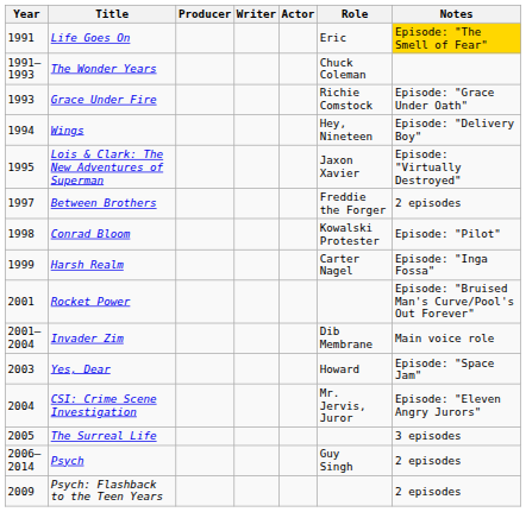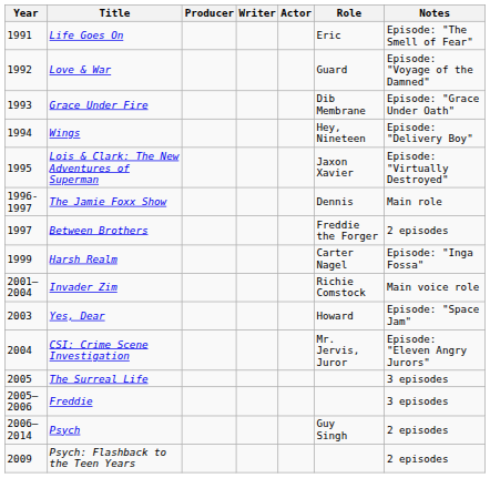 <table class="wikitable">
 <tr>
 <th>Year</th>
 <th>Title</th>
 <th>Producer</th>
 <th>Writer</th>
 <th>Actor</th>
 <th>Role</th>
 <th>Notes</th>
 </tr>
 <tr>
 <td>1991</td>
 <td><em><a href='#'>Life Goes On</a></em></td>
 <td></td>
 <td></td>
 <td></td>
 <td>Eric</td>
-<td style="background: gold;">Episode: "The Smell of Fear"</td>
+<td>Episode: "The Smell of Fear"</td>
 </tr>
 <tr>
-<td>1991–1993</td>
-<td><em><a href='#'>The Wonder Years</a></em></td>
+<td>1992</td>
+<td><em><a href='#'>Love & War</a></em></td>
 <td></td>
 <td></td>
 <td></td>
-<td>Chuck Coleman</td>
-<td></td>
+<td>Guard</td>
+<td>Episode: "Voyage of the Damned"</td>
 </tr>
 <tr>
 <td>1993</td>
 <td><em><a href='#'>Grace Under Fire</a></em></td>
 <td></td>
 <td></td>
 <td></td>
-<td>Richie Comstock</td>
+<td>Dib Membrane</td>
 <td>Episode: "Grace Under Oath"</td>
 </tr>
 <tr>
 <td>1994</td>
 <td><em><a href='#'>Wings</a></em></td>
 <td></td>
 <td></td>
 <td></td>
 <td>Hey, Nineteen</td>
 <td>Episode: "Delivery Boy"</td>
 </tr>
 <tr>
 <td>1995</td>
 <td><em><a href='#'>Lois & Clark: The New Adventures of Superman</a></em></td>
 <td></td>
 <td></td>
 <td></td>
 <td>Jaxon Xavier</td>
 <td>Episode: "Virtually Destroyed"</td>
 </tr>
 <tr>
+<td>1996-1997</td>
+<td><em><a href='#'>The Jamie Foxx Show</a></em></td>
+<td></td>
+<td></td>
+<td></td>
+<td>Dennis</td>
+<td>Main role</td>
+</tr>
+<tr>
 <td>1997</td>
 <td><em><a href='#'>Between Brothers</a></em></td>
 <td></td>
 <td></td>
 <td></td>
 <td>Freddie the Forger</td>
 <td>2 episodes</td>
-</tr>
-<tr>
-<td>1998</td>
-<td><em><a href='#'>Conrad Bloom</a></em></td>
-<td></td>
-<td></td>
-<td></td>
-<td>Kowalski<br>Protester</td>
-<td>Episode: "Pilot"</td>
 </tr>
 <tr>
 <td>1999</td>
 <td><em><a href='#'>Harsh Realm</a></em></td>
 <td></td>
 <td></td>
 <td></td>
 <td>Carter Nagel</td>
 <td>Episode: "Inga Fossa"</td>
 </tr>
 <tr>
-<td>2001</td>
-<td><em><a href='#'>Rocket Power</a></em></td>
-<td></td>
-<td></td>
-<td></td>
-<td></td>
-<td>Episode: "Bruised Man's Curve/Pool's Out Forever"</td>
-</tr>
-<tr>
 <td>2001–2004</td>
 <td><em><a href='#'>Invader Zim</a></em></td>
 <td></td>
 <td></td>
 <td></td>
-<td>Dib Membrane</td>
+<td>Richie Comstock</td>
 <td>Main voice role</td>
 </tr>
 <tr>
 <td>2003</td>
 <td><em><a href='#'>Yes, Dear</a></em></td>
 <td></td>
 <td></td>
 <td></td>
 <td>Howard</td>
 <td>Episode: "Space Jam"</td>
 </tr>
 <tr>
 <td>2004</td>
 <td><em><a href='#'>CSI: Crime Scene Investigation</a></em></td>
 <td></td>
 <td></td>
 <td></td>
 <td>Mr. Jervis, Juror</td>
 <td>Episode: "Eleven Angry Jurors"</td>
 </tr>
 <tr>
 <td>2005</td>
 <td><em><a href='#'>The Surreal Life</a></em></td>
 <td></td>
 <td></td>
 <td></td>
 <td></td>
 <td>3 episodes</td>
 </tr>
 <tr>
+<td>2005–2006</td>
+<td><em><a href='#'>Freddie</a></em></td>
+<td></td>
+<td></td>
+<td></td>
+<td></td>
+<td>3 episodes</td>
+</tr>
+<tr>
 <td>2006–2014</td>
 <td><em><a href='#'>Psych</a></em></td>
 <td></td>
 <td></td>
 <td></td>
 <td>Guy<br>Singh</td>
 <td>2 episodes</td>
 </tr>
 <tr>
 <td>2009</td>
 <td><em>Psych: Flashback to the Teen Years</em></td>
 <td></td>
 <td></td>
 <td></td>
 <td></td>
 <td>2 episodes</td>
 </tr>
 </table>
